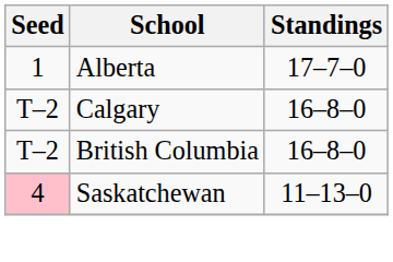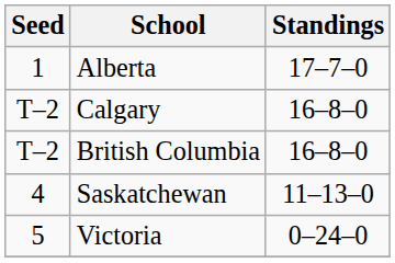 <table class="wikitable">
 <tr>
 <th>Seed</th>
 <th>School</th>
 <th>Standings</th>
 </tr>
 <tr>
 <td style="text-align:center">1</td>
 <td>Alberta</td>
 <td style="text-align:center">17–7–0</td>
 </tr>
 <tr>
 <td style="text-align:center">T–2</td>
 <td>Calgary</td>
 <td style="text-align:center">16–8–0</td>
 </tr>
 <tr>
 <td style="text-align:center">T–2</td>
 <td>British Columbia</td>
 <td style="text-align:center">16–8–0</td>
 </tr>
 <tr>
-<td style="background: pink; text-align:center">4</td>
+<td style="text-align:center">4</td>
 <td>Saskatchewan</td>
 <td style="text-align:center">11–13–0</td>
 </tr>
 <tr>
+<td style="text-align:center">5</td>
+<td>Victoria</td>
+<td style="text-align:center">0–24–0</td>
+</tr>
+<tr>
 </tr>
 </table>
